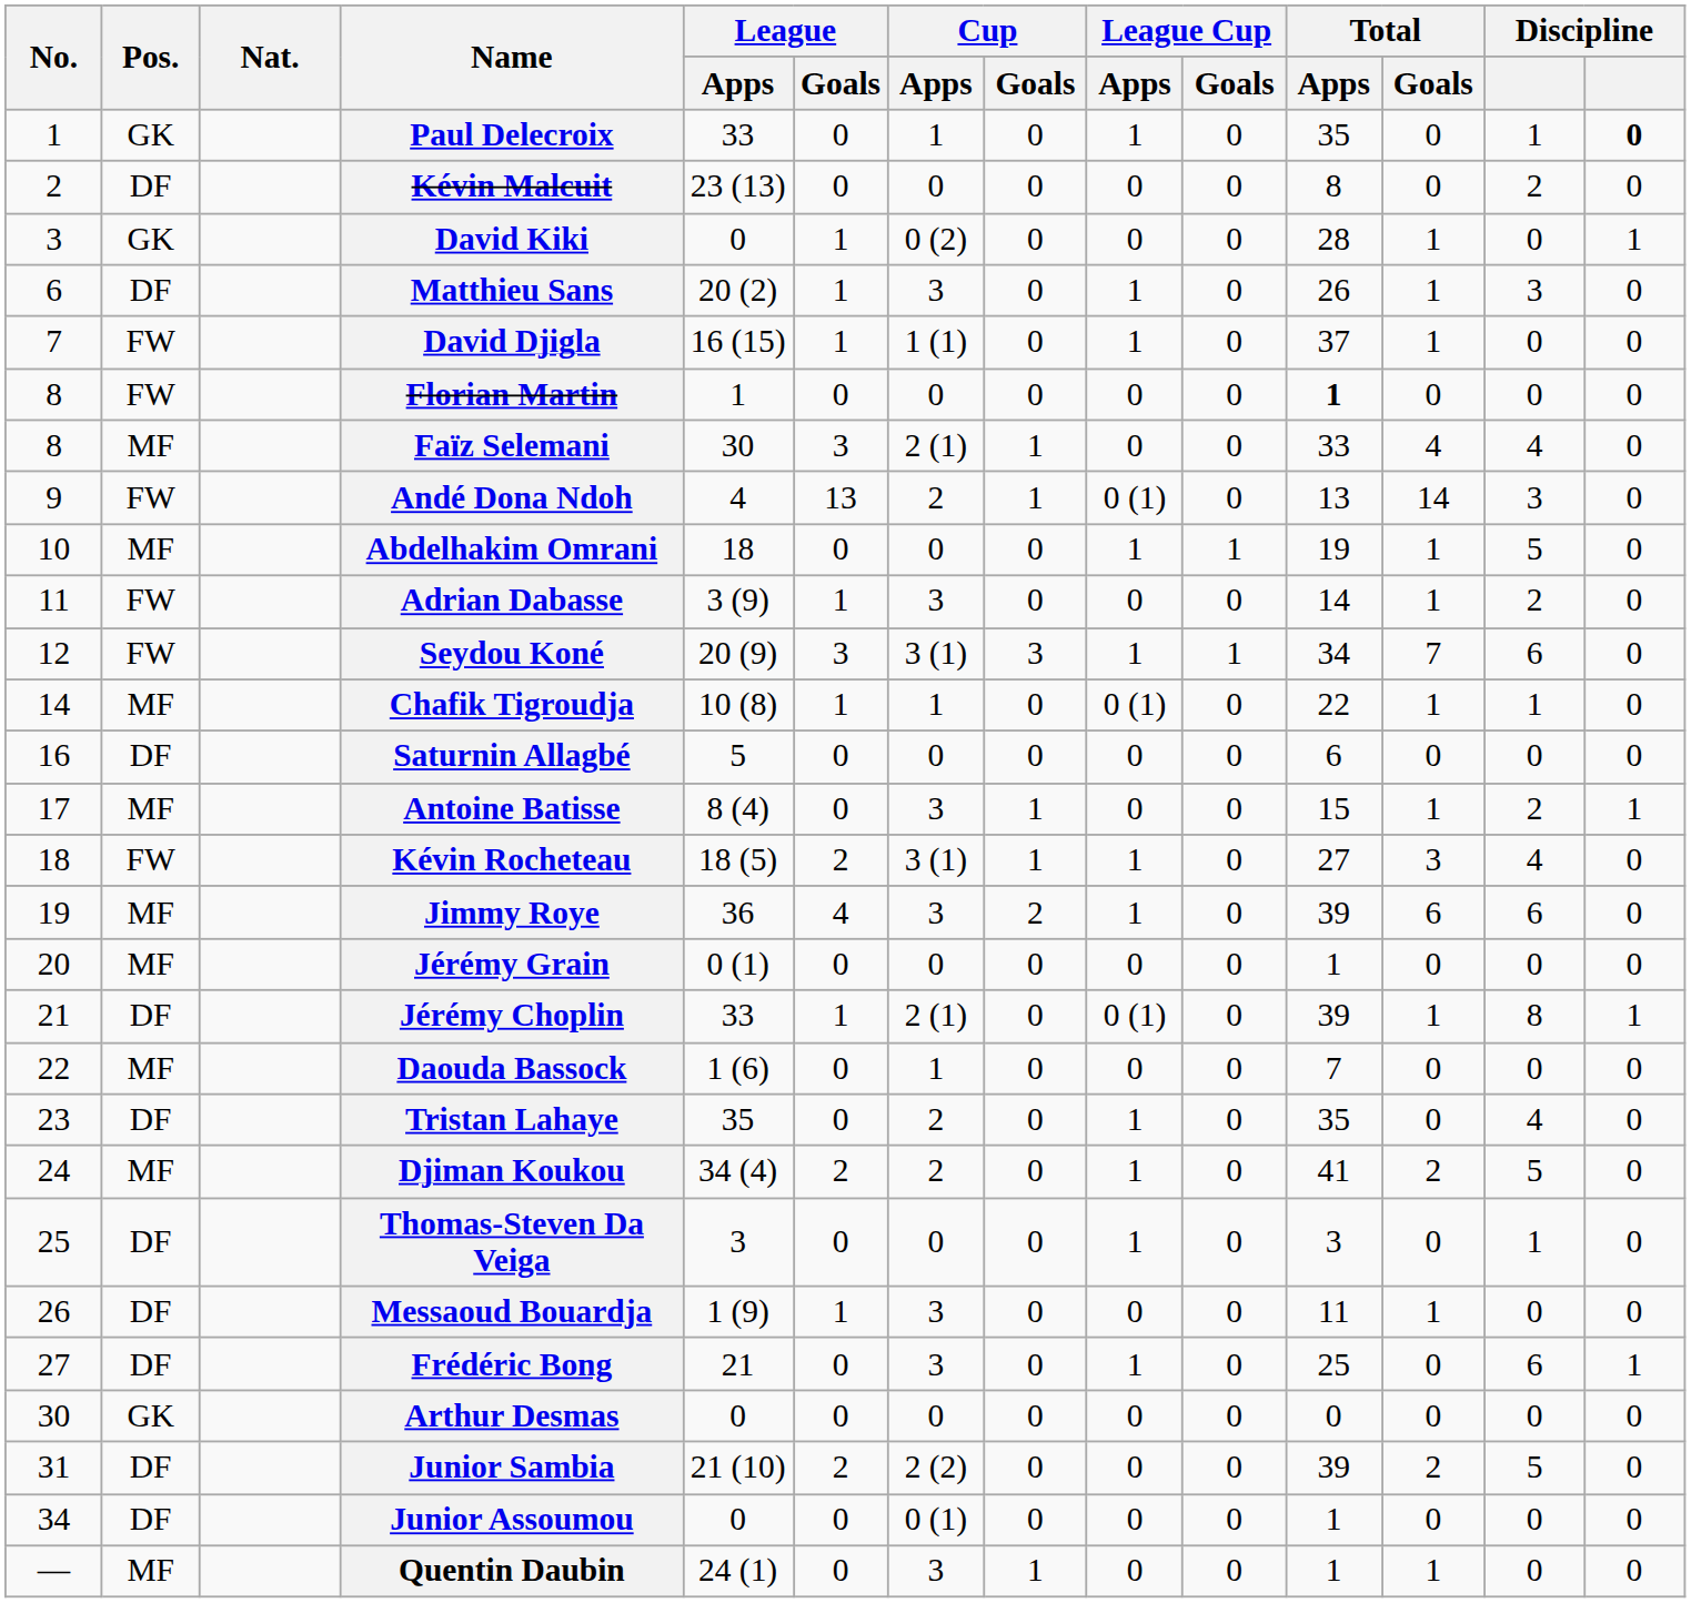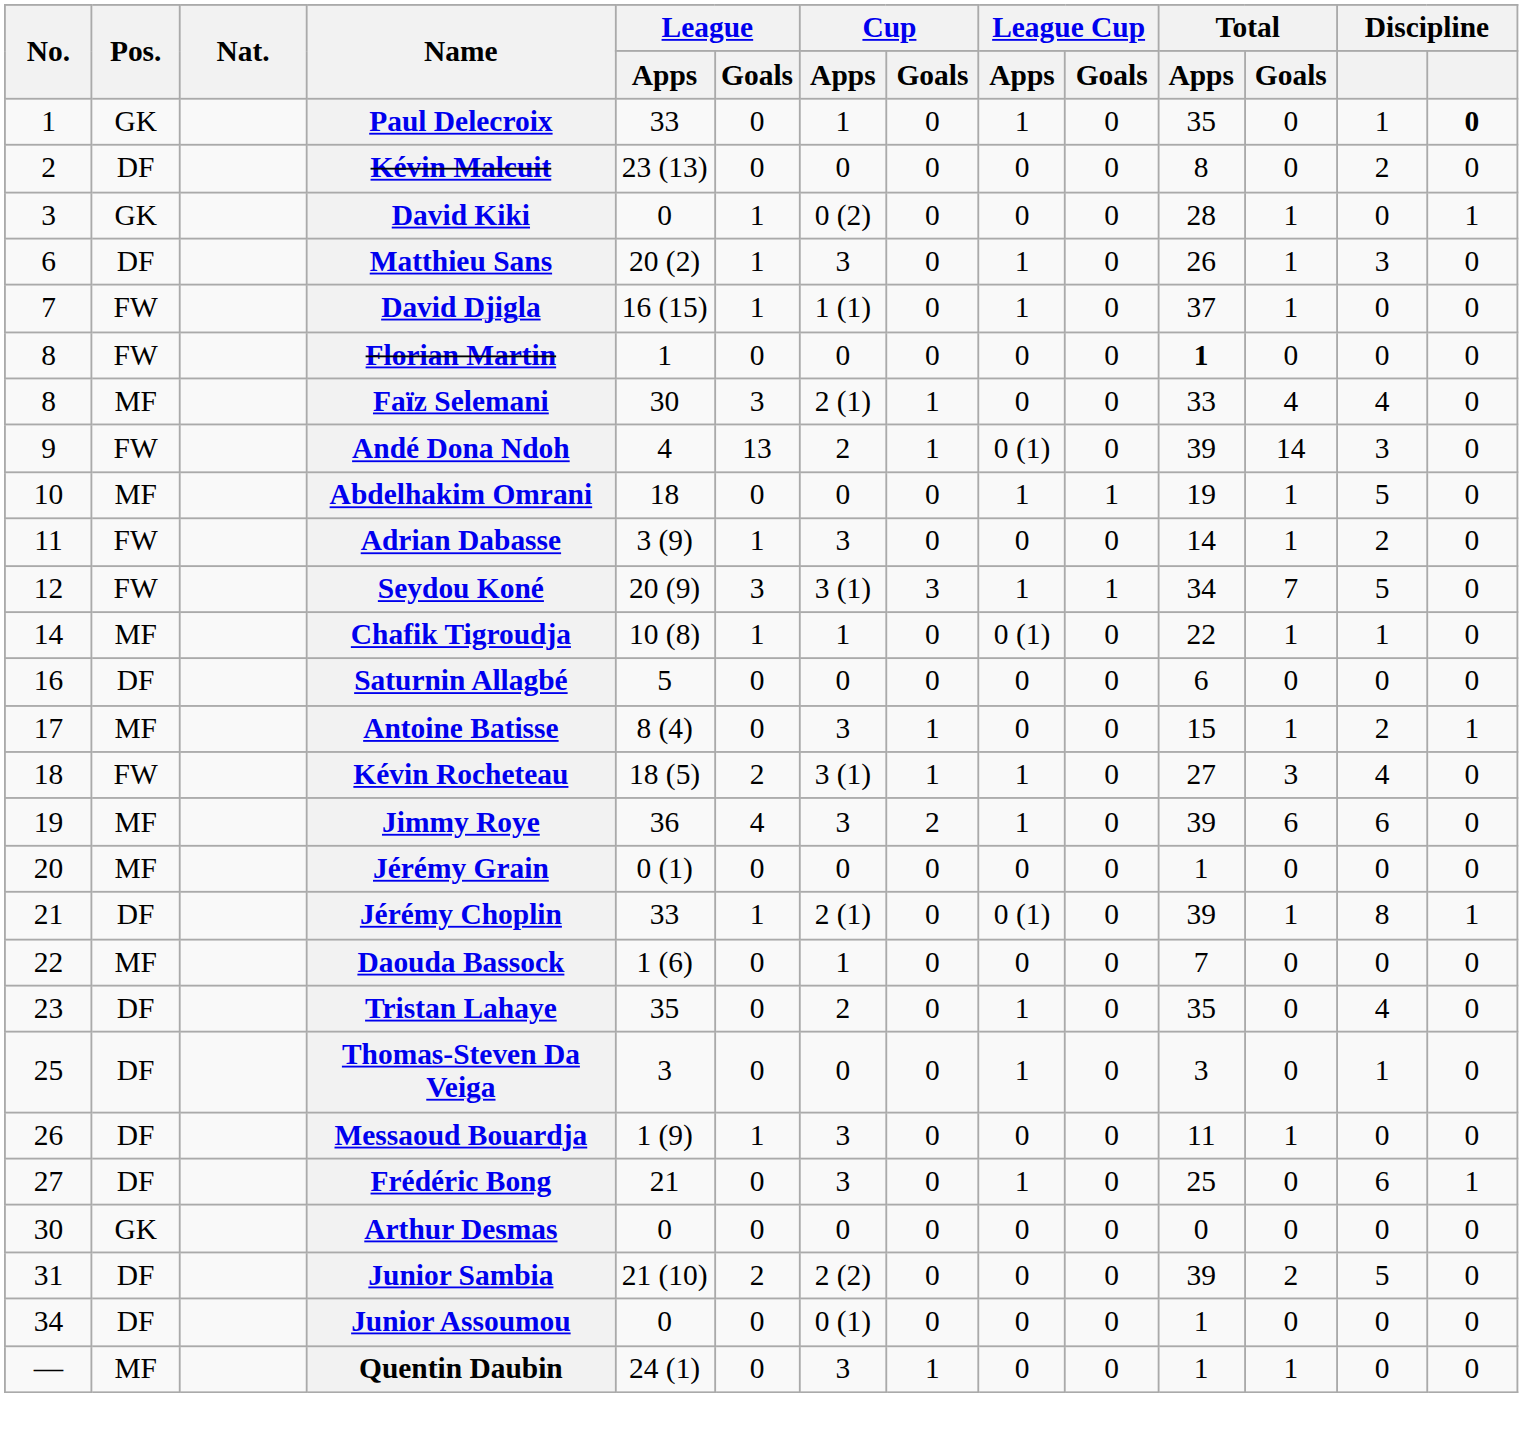 <table class="wikitable plainrowheaders" style="text-align:center">
 <tr>
 <th rowspan="2" width="40">No.</th>
 <th rowspan="2" width="40">Pos.</th>
 <th rowspan="2" width="62">Nat.</th>
 <th rowspan="2" width="160" scope="col">Name</th>
 <th colspan="2" width="90"><a href='#'>League</a></th>
 <th colspan="2" width="90"><a href='#'>Cup</a></th>
 <th colspan="2" width="90"><a href='#'>League Cup</a></th>
 <th colspan="2" width="90">Total</th>
 <th colspan="2" width="90">Discipline</th>
 </tr>
 <tr>
 <th scope="col">Apps</th>
 <th scope="col">Goals</th>
 <th scope="col">Apps</th>
 <th scope="col">Goals</th>
 <th scope="col">Apps</th>
 <th scope="col">Goals</th>
 <th scope="col">Apps</th>
 <th scope="col">Goals</th>
 <th scope="col"></th>
 <th scope="col"></th>
 </tr>
 <tr>
 <td>1</td>
 <td>GK</td>
 <td></td>
 <th scope="row"><a href='#'>Paul Delecroix</a></th>
 <td>33</td>
 <td>0</td>
 <td>1</td>
 <td>0</td>
 <td>1</td>
 <td>0</td>
 <td>35</td>
 <td>0</td>
 <td>1</td>
 <td><strong>0</strong></td>
 </tr>
 <tr>
 <td>2</td>
 <td>DF</td>
 <td></td>
 <th scope="row"><s><a href='#'>Kévin Malcuit</a></s> </th>
 <td>23 (13)</td>
 <td>0</td>
 <td>0</td>
 <td>0</td>
 <td>0</td>
 <td>0</td>
 <td>8</td>
 <td>0</td>
 <td>2</td>
 <td>0</td>
 </tr>
 <tr>
 <td>3</td>
 <td>GK</td>
 <td></td>
 <th scope="row"><a href='#'>David Kiki</a></th>
 <td>0</td>
 <td>1</td>
 <td>0 (2)</td>
 <td>0</td>
 <td>0</td>
 <td>0</td>
 <td>28</td>
 <td>1</td>
 <td>0</td>
 <td>1</td>
 </tr>
 <tr>
 <td>6</td>
 <td>DF</td>
 <td></td>
 <th scope="row"><a href='#'>Matthieu Sans</a></th>
 <td>20 (2)</td>
 <td>1</td>
 <td>3</td>
 <td>0</td>
 <td>1</td>
 <td>0</td>
 <td>26</td>
 <td>1</td>
 <td>3</td>
 <td>0</td>
 </tr>
 <tr>
 <td>7</td>
 <td>FW</td>
 <td></td>
 <th scope="row"><a href='#'>David Djigla</a></th>
 <td>16 (15)</td>
 <td>1</td>
 <td>1 (1)</td>
 <td>0</td>
 <td>1</td>
 <td>0</td>
 <td>37</td>
 <td>1</td>
 <td>0</td>
 <td>0</td>
 </tr>
 <tr>
 <td>8</td>
 <td>FW</td>
 <td></td>
 <th scope="row"><s><a href='#'>Florian Martin</a></s> </th>
 <td>1</td>
 <td>0</td>
 <td>0</td>
 <td>0</td>
 <td>0</td>
 <td>0</td>
 <td><strong>1</strong></td>
 <td>0</td>
 <td>0</td>
 <td>0</td>
 </tr>
 <tr>
 <td>8</td>
 <td>MF</td>
 <td></td>
 <th scope="row"><a href='#'>Faïz Selemani</a></th>
 <td>30</td>
 <td>3</td>
 <td>2 (1)</td>
 <td>1</td>
 <td>0</td>
 <td>0</td>
 <td>33</td>
 <td>4</td>
 <td>4</td>
 <td>0</td>
 </tr>
 <tr>
 <td>9</td>
 <td>FW</td>
 <td></td>
 <th scope="row"><a href='#'>Andé Dona Ndoh</a></th>
 <td>4</td>
 <td>13</td>
 <td>2</td>
 <td>1</td>
 <td>0 (1)</td>
 <td>0</td>
-<td>13</td>
+<td>39</td>
 <td>14</td>
 <td>3</td>
 <td>0</td>
 </tr>
 <tr>
 <td>10</td>
 <td>MF</td>
 <td></td>
 <th scope="row"><a href='#'>Abdelhakim Omrani</a></th>
 <td>18</td>
 <td>0</td>
 <td>0</td>
 <td>0</td>
 <td>1</td>
 <td>1</td>
 <td>19</td>
 <td>1</td>
 <td>5</td>
 <td>0</td>
 </tr>
 <tr>
 <td>11</td>
 <td>FW</td>
 <td></td>
 <th scope="row"><a href='#'>Adrian Dabasse</a></th>
 <td>3 (9)</td>
 <td>1</td>
 <td>3</td>
 <td>0</td>
 <td>0</td>
 <td>0</td>
 <td>14</td>
 <td>1</td>
 <td>2</td>
 <td>0</td>
 </tr>
 <tr>
 <td>12</td>
 <td>FW</td>
 <td></td>
 <th scope="row"><a href='#'>Seydou Koné</a></th>
 <td>20 (9)</td>
 <td>3</td>
 <td>3 (1)</td>
 <td>3</td>
 <td>1</td>
 <td>1</td>
 <td>34</td>
 <td>7</td>
-<td>6</td>
+<td>5</td>
 <td>0</td>
 </tr>
 <tr>
 <td>14</td>
 <td>MF</td>
 <td></td>
 <th scope="row"><a href='#'>Chafik Tigroudja</a></th>
 <td>10 (8)</td>
 <td>1</td>
 <td>1</td>
 <td>0</td>
 <td>0 (1)</td>
 <td>0</td>
 <td>22</td>
 <td>1</td>
 <td>1</td>
 <td>0</td>
 </tr>
 <tr>
 <td>16</td>
 <td>DF</td>
 <td></td>
 <th scope="row"><a href='#'>Saturnin Allagbé</a></th>
 <td>5</td>
 <td>0</td>
 <td>0</td>
 <td>0</td>
 <td>0</td>
 <td>0</td>
 <td>6</td>
 <td>0</td>
 <td>0</td>
 <td>0</td>
 </tr>
 <tr>
 <td>17</td>
 <td>MF</td>
 <td></td>
 <th scope="row"><a href='#'>Antoine Batisse</a></th>
 <td>8 (4)</td>
 <td>0</td>
 <td>3</td>
 <td>1</td>
 <td>0</td>
 <td>0</td>
 <td>15</td>
 <td>1</td>
 <td>2</td>
 <td>1</td>
 </tr>
 <tr>
 <td>18</td>
 <td>FW</td>
 <td></td>
 <th scope="row"><a href='#'>Kévin Rocheteau</a></th>
 <td>18 (5)</td>
 <td>2</td>
 <td>3 (1)</td>
 <td>1</td>
 <td>1</td>
 <td>0</td>
 <td>27</td>
 <td>3</td>
 <td>4</td>
 <td>0</td>
 </tr>
 <tr>
 <td>19</td>
 <td>MF</td>
 <td></td>
 <th scope="row"><a href='#'>Jimmy Roye</a></th>
 <td>36</td>
 <td>4</td>
 <td>3</td>
 <td>2</td>
 <td>1</td>
 <td>0</td>
 <td>39</td>
 <td>6</td>
 <td>6</td>
 <td>0</td>
 </tr>
 <tr>
 <td>20</td>
 <td>MF</td>
 <td></td>
 <th scope="row"><a href='#'>Jérémy Grain</a></th>
 <td>0 (1)</td>
 <td>0</td>
 <td>0</td>
 <td>0</td>
 <td>0</td>
 <td>0</td>
 <td>1</td>
 <td>0</td>
 <td>0</td>
 <td>0</td>
 </tr>
 <tr>
 <td>21</td>
 <td>DF</td>
 <td></td>
 <th scope="row"><a href='#'>Jérémy Choplin</a></th>
 <td>33</td>
 <td>1</td>
 <td>2 (1)</td>
 <td>0</td>
 <td>0 (1)</td>
 <td>0</td>
 <td>39</td>
 <td>1</td>
 <td>8</td>
 <td>1</td>
 </tr>
 <tr>
 <td>22</td>
 <td>MF</td>
 <td></td>
 <th scope="row"><a href='#'>Daouda Bassock</a></th>
 <td>1 (6)</td>
 <td>0</td>
 <td>1</td>
 <td>0</td>
 <td>0</td>
 <td>0</td>
 <td>7</td>
 <td>0</td>
 <td>0</td>
 <td>0</td>
 </tr>
 <tr>
 <td>23</td>
 <td>DF</td>
 <td></td>
 <th scope="row"><a href='#'>Tristan Lahaye</a></th>
 <td>35</td>
 <td>0</td>
 <td>2</td>
 <td>0</td>
 <td>1</td>
 <td>0</td>
 <td>35</td>
 <td>0</td>
 <td>4</td>
 <td>0</td>
 </tr>
 <tr>
-<td>24</td>
-<td>MF</td>
-<td></td>
-<th scope="row"><a href='#'>Djiman Koukou</a></th>
-<td>34 (4)</td>
-<td>2</td>
-<td>2</td>
-<td>0</td>
-<td>1</td>
-<td>0</td>
-<td>41</td>
-<td>2</td>
-<td>5</td>
-<td>0</td>
-</tr>
-<tr>
 <td>25</td>
 <td>DF</td>
 <td></td>
 <th scope="row"><a href='#'>Thomas-Steven Da Veiga</a></th>
 <td>3</td>
 <td>0</td>
 <td>0</td>
 <td>0</td>
 <td>1</td>
 <td>0</td>
 <td>3</td>
 <td>0</td>
 <td>1</td>
 <td>0</td>
 </tr>
 <tr>
 <td>26</td>
 <td>DF</td>
 <td></td>
 <th scope="row"><a href='#'>Messaoud Bouardja</a></th>
 <td>1 (9)</td>
 <td>1</td>
 <td>3</td>
 <td>0</td>
 <td>0</td>
 <td>0</td>
 <td>11</td>
 <td>1</td>
 <td>0</td>
 <td>0</td>
 </tr>
 <tr>
 <td>27</td>
 <td>DF</td>
 <td></td>
 <th scope="row"><a href='#'>Frédéric Bong</a></th>
 <td>21</td>
 <td>0</td>
 <td>3</td>
 <td>0</td>
 <td>1</td>
 <td>0</td>
 <td>25</td>
 <td>0</td>
 <td>6</td>
 <td>1</td>
 </tr>
 <tr>
 <td>30</td>
 <td>GK</td>
 <td></td>
 <th scope="row"><a href='#'>Arthur Desmas</a></th>
 <td>0</td>
 <td>0</td>
 <td>0</td>
 <td>0</td>
 <td>0</td>
 <td>0</td>
 <td>0</td>
 <td>0</td>
 <td>0</td>
 <td>0</td>
 </tr>
 <tr>
 <td>31</td>
 <td>DF</td>
 <td></td>
 <th scope="row"><a href='#'>Junior Sambia</a></th>
 <td>21 (10)</td>
 <td>2</td>
 <td>2 (2)</td>
 <td>0</td>
 <td>0</td>
 <td>0</td>
 <td>39</td>
 <td>2</td>
 <td>5</td>
 <td>0</td>
 </tr>
 <tr>
 <td>34</td>
 <td>DF</td>
 <td></td>
 <th scope="row"><a href='#'>Junior Assoumou</a></th>
 <td>0</td>
 <td>0</td>
 <td>0 (1)</td>
 <td>0</td>
 <td>0</td>
 <td>0</td>
 <td>1</td>
 <td>0</td>
 <td>0</td>
 <td>0</td>
 </tr>
 <tr>
 <td>—</td>
 <td>MF</td>
 <td></td>
 <th scope="row">Quentin Daubin</th>
 <td>24 (1)</td>
 <td>0</td>
 <td>3</td>
 <td>1</td>
 <td>0</td>
 <td>0</td>
 <td>1</td>
 <td>1</td>
 <td>0</td>
 <td>0</td>
 </tr>
 </table>
